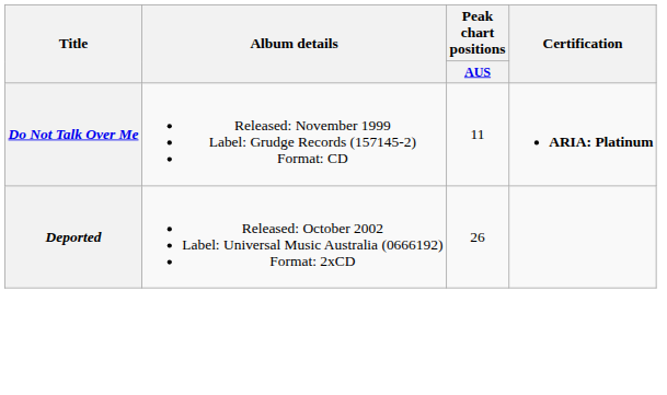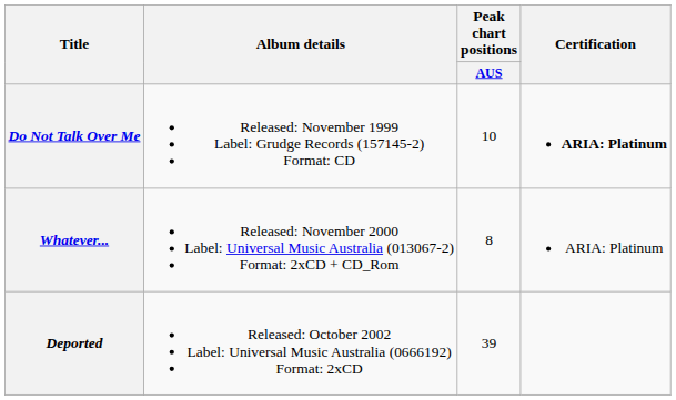 <table class="wikitable plainrowheaders" style="text-align:center;" border="1">
 <tr>
 <th scope="col" rowspan="2">Title</th>
 <th scope="col" rowspan="2">Album details</th>
 <th scope="col" colspan="1">Peak chart positions</th>
 <th scope="col" rowspan="2">Certification</th>
 </tr>
 <tr>
 <th scope="col" style="width:3em;font-size:90%;"><a href='#'>AUS</a><br></th>
 </tr>
 <tr>
 <th scope="row"><em><a href='#'>Do Not Talk Over Me</a></em></th>
 <td><br><ul><li>Released: November 1999</li><li>Label: Grudge Records (157145-2)</li><li>Format: CD</li></ul></td>
-<td align="center">11</td>
+<td align="center">10</td>
 <td><strong><br><ul><li>ARIA: Platinum </li></ul></strong></td>
+</tr>
+<tr>
+<th scope="row"><em><a href='#'>Whatever...</a></em></th>
+<td><br><ul><li>Released: November 2000</li><li>Label: <a href='#'>Universal Music Australia</a> (013067-2)</li><li>Format: 2xCD + CD_Rom</li></ul></td>
+<td align="center">8</td>
+<td><br><ul><li>ARIA: Platinum </li></ul></td>
 </tr>
 <tr>
 <th scope="row"><em>Deported</em></th>
 <td><br><ul><li>Released: October 2002</li><li>Label: Universal Music Australia (0666192)</li><li>Format: 2xCD</li></ul></td>
-<td align="center">26</td>
+<td align="center">39</td>
 <td></td>
 </tr>
 </table>
